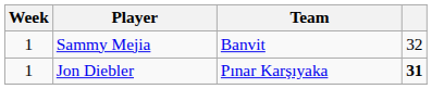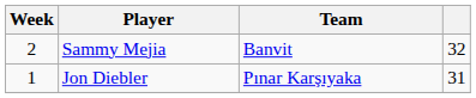 <table class="wikitable sortable" style="text-align: center;">
 <tr>
 <th style="text-align:center;">Week</th>
 <th style="text-align:center; width:150px;">Player</th>
 <th style="text-align:center; width:170px;">Team</th>
 <th style="text-align:center;"></th>
 </tr>
 <tr>
-<td>1</td>
+<td>2</td>
 <td align="left"> <a href='#'>Sammy Mejia</a></td>
 <td align="left"> <a href='#'>Banvit</a></td>
 <td>32</td>
 </tr>
 <tr>
 <td>1</td>
 <td align="left"> <a href='#'>Jon Diebler</a></td>
 <td align="left"> <a href='#'>Pınar Karşıyaka</a></td>
-<td><strong>31</strong></td>
+<td>31</td>
 </tr>
 <tr>
 </tr>
 </table>
